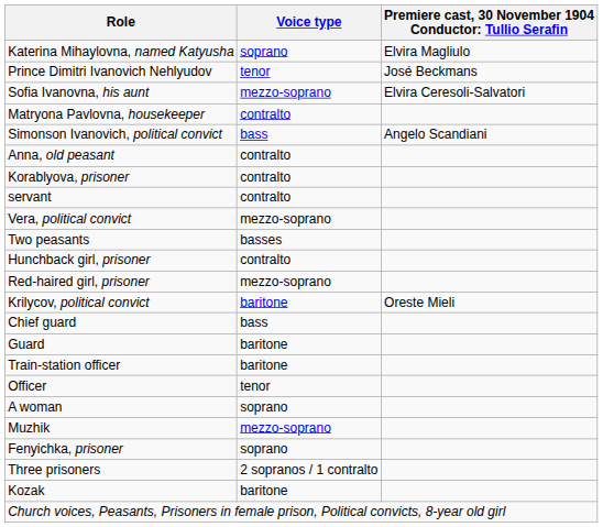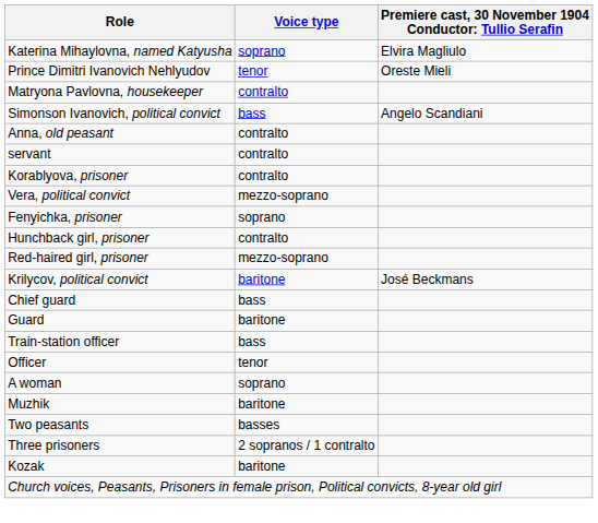 <table class="wikitable">
 <tr>
 <th>Role</th>
 <th><a href='#'>Voice type</a></th>
 <th>Premiere cast, 30 November 1904<br>Conductor: <a href='#'>Tullio Serafin</a></th>
 </tr>
 <tr>
 <td>Katerina Mihaylovna, <em>named Katyusha</em></td>
 <td><a href='#'>soprano</a></td>
 <td>Elvira Magliulo</td>
 </tr>
 <tr>
 <td>Prince Dimitri Ivanovich Nehlyudov</td>
 <td><a href='#'>tenor</a></td>
-<td>José Beckmans</td>
-</tr>
-<tr>
-<td>Sofia Ivanovna, <em>his aunt</em></td>
-<td><a href='#'>mezzo-soprano</a></td>
-<td>Elvira Ceresoli-Salvatori</td>
+<td>Oreste Mieli</td>
 </tr>
 <tr>
 <td>Matryona Pavlovna, <em>housekeeper</em></td>
 <td><a href='#'>contralto</a></td>
 <td></td>
 </tr>
 <tr>
 <td>Simonson Ivanovich, <em>political convict</em></td>
 <td><a href='#'>bass</a></td>
 <td>Angelo Scandiani</td>
 </tr>
 <tr>
 <td>Anna, <em>old peasant</em></td>
 <td>contralto</td>
 <td></td>
 </tr>
 <tr>
-<td>Korablyova, <em>prisoner</em></td>
+<td>servant</td>
 <td>contralto</td>
 <td></td>
 </tr>
 <tr>
-<td>servant</td>
+<td>Korablyova, <em>prisoner</em></td>
 <td>contralto</td>
 <td></td>
 </tr>
 <tr>
 <td>Vera, <em>political convict</em></td>
 <td>mezzo-soprano</td>
 <td></td>
 </tr>
 <tr>
-<td>Two peasants</td>
-<td>basses</td>
+<td>Fenyichka, <em>prisoner</em></td>
+<td>soprano</td>
 <td></td>
 </tr>
 <tr>
 <td>Hunchback girl, <em>prisoner</em></td>
 <td>contralto</td>
 <td></td>
 </tr>
 <tr>
 <td>Red-haired girl, <em>prisoner</em></td>
 <td>mezzo-soprano</td>
 <td></td>
 </tr>
 <tr>
 <td>Krilycov, <em>political convict</em></td>
 <td><a href='#'>baritone</a></td>
-<td>Oreste Mieli</td>
+<td>José Beckmans</td>
 </tr>
 <tr>
 <td>Chief guard</td>
 <td>bass</td>
 <td></td>
 </tr>
 <tr>
 <td>Guard</td>
 <td>baritone</td>
 <td></td>
 </tr>
 <tr>
 <td>Train-station officer</td>
-<td>baritone</td>
+<td>bass</td>
 <td></td>
 </tr>
 <tr>
 <td>Officer</td>
 <td>tenor</td>
 <td></td>
 </tr>
 <tr>
 <td>A woman</td>
 <td>soprano</td>
 <td></td>
 </tr>
 <tr>
 <td>Muzhik</td>
-<td><a href='#'>mezzo-soprano</a></td>
+<td>baritone</td>
 <td></td>
 </tr>
 <tr>
-<td>Fenyichka, <em>prisoner</em></td>
-<td>soprano</td>
+<td>Two peasants</td>
+<td>basses</td>
 <td></td>
 </tr>
 <tr>
 <td>Three prisoners</td>
 <td>2 sopranos / 1 contralto</td>
 <td></td>
 </tr>
 <tr>
 <td>Kozak</td>
 <td>baritone</td>
 <td></td>
 </tr>
 <tr>
 <td colspan="3"><em> Church voices, Peasants, Prisoners in female prison, Political convicts, 8-year old girl</em></td>
 </tr>
 </table>
